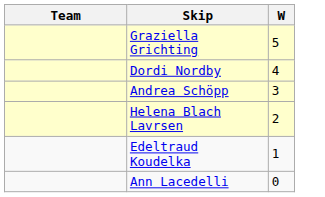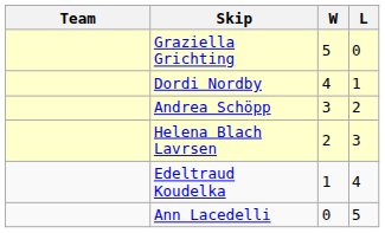 <table class="wikitable">
 <tr>
 <th width="120">Team</th>
 <th width="140">Skip</th>
 <th width="20">W</th>
+<th width="20">L</th>
 </tr>
 <tr bgcolor="#ffffcc">
 <td></td>
 <td><a href='#'>Graziella Grichting</a></td>
 <td>5</td>
+<td>0</td>
 </tr>
 <tr bgcolor="#ffffcc">
 <td></td>
 <td><a href='#'>Dordi Nordby</a></td>
 <td>4</td>
+<td>1</td>
 </tr>
 <tr bgcolor="#ffffcc">
 <td></td>
 <td><a href='#'>Andrea Schöpp</a></td>
 <td>3</td>
+<td>2</td>
 </tr>
 <tr bgcolor="#ffffcc">
 <td></td>
 <td><a href='#'>Helena Blach Lavrsen</a></td>
 <td>2</td>
+<td>3</td>
 </tr>
 <tr>
 <td></td>
 <td><a href='#'>Edeltraud Koudelka</a></td>
 <td>1</td>
+<td>4</td>
 </tr>
 <tr>
 <td></td>
 <td><a href='#'>Ann Lacedelli</a></td>
 <td>0</td>
+<td>5</td>
 </tr>
 </table>
